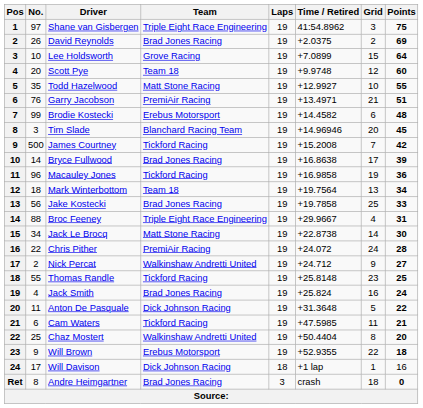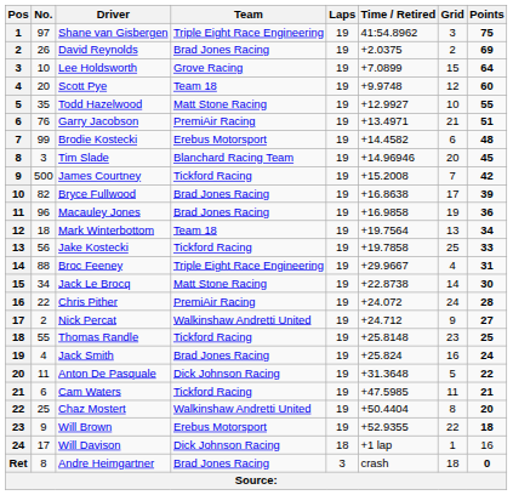 <table class="wikitable" style="font-size:90%;">
 <tr>
 <th>Pos</th>
 <th>No.</th>
 <th>Driver</th>
 <th>Team</th>
 <th>Laps</th>
 <th>Time / Retired</th>
 <th>Grid</th>
 <th>Points</th>
 </tr>
 <tr>
 <th>1</th>
 <td align="center">97</td>
 <td> <a href='#'>Shane van Gisbergen</a></td>
 <td><a href='#'>Triple Eight Race Engineering</a></td>
 <td align="center">19</td>
 <td>41:54.8962</td>
 <td align="center">3</td>
 <td align="center"><strong>75</strong></td>
 </tr>
 <tr>
 <th>2</th>
 <td align="center">26</td>
 <td> <a href='#'>David Reynolds</a></td>
 <td><a href='#'>Brad Jones Racing</a></td>
 <td align="center">19</td>
 <td>+2.0375</td>
 <td align="center">2</td>
 <td align="center"><strong>69</strong></td>
 </tr>
 <tr>
 <th>3</th>
 <td align="center">10</td>
 <td> <a href='#'>Lee Holdsworth</a></td>
 <td><a href='#'>Grove Racing</a></td>
 <td align="center">19</td>
 <td>+7.0899</td>
 <td align="center">15</td>
 <td align="center"><strong>64</strong></td>
 </tr>
 <tr>
 <th>4</th>
 <td align="center">20</td>
 <td> <a href='#'>Scott Pye</a></td>
 <td><a href='#'>Team 18</a></td>
 <td align="center">19</td>
 <td>+9.9748</td>
 <td align="center">12</td>
 <td align="center"><strong>60</strong></td>
 </tr>
 <tr>
 <th>5</th>
 <td align="center">35</td>
 <td> <a href='#'>Todd Hazelwood</a></td>
 <td><a href='#'>Matt Stone Racing</a></td>
 <td align="center">19</td>
 <td>+12.9927</td>
 <td align="center">10</td>
 <td align="center"><strong>55</strong></td>
 </tr>
 <tr>
 <th>6</th>
 <td align="center">76</td>
 <td> <a href='#'>Garry Jacobson</a></td>
 <td><a href='#'>PremiAir Racing</a></td>
 <td align="center">19</td>
 <td>+13.4971</td>
 <td align="center">21</td>
 <td align="center"><strong>51</strong></td>
 </tr>
 <tr>
 <th>7</th>
 <td align="center">99</td>
 <td> <a href='#'>Brodie Kostecki</a></td>
 <td><a href='#'>Erebus Motorsport</a></td>
 <td align="center">19</td>
 <td>+14.4582</td>
 <td align="center">6</td>
 <td align="center"><strong>48</strong></td>
 </tr>
 <tr>
 <th>8</th>
 <td align="center">3</td>
 <td> <a href='#'>Tim Slade</a></td>
 <td><a href='#'>Blanchard Racing Team</a></td>
 <td align="center">19</td>
 <td>+14.96946</td>
 <td align="center">20</td>
 <td align="center"><strong>45</strong></td>
 </tr>
 <tr>
 <th>9</th>
 <td align="center">500</td>
 <td> <a href='#'>James Courtney</a></td>
 <td><a href='#'>Tickford Racing</a></td>
 <td align="center">19</td>
 <td>+15.2008</td>
 <td align="center">7</td>
 <td align="center"><strong>42</strong></td>
 </tr>
 <tr>
 <th>10</th>
-<td align="center">14</td>
+<td align="center">82</td>
 <td> <a href='#'>Bryce Fullwood</a></td>
 <td><a href='#'>Brad Jones Racing</a></td>
 <td align="center">19</td>
 <td>+16.8638</td>
 <td align="center">17</td>
 <td align="center"><strong>39</strong></td>
 </tr>
 <tr>
 <th>11</th>
 <td align="center">96</td>
 <td> <a href='#'>Macauley Jones</a></td>
-<td><a href='#'>Tickford Racing</a></td>
+<td><a href='#'>Brad Jones Racing</a></td>
 <td align="center">19</td>
 <td>+16.9858</td>
 <td align="center">19</td>
 <td align="center"><strong>36</strong></td>
 </tr>
 <tr>
 <th>12</th>
 <td align="center">18</td>
 <td> <a href='#'>Mark Winterbottom</a></td>
 <td><a href='#'>Team 18</a></td>
 <td align="center">19</td>
 <td>+19.7564</td>
 <td align="center">13</td>
 <td align="center"><strong>34</strong></td>
 </tr>
 <tr>
 <th>13</th>
 <td align="center">56</td>
 <td> <a href='#'>Jake Kostecki</a></td>
-<td><a href='#'>Brad Jones Racing</a></td>
+<td><a href='#'>Tickford Racing</a></td>
 <td align="center">19</td>
 <td>+19.7858</td>
 <td align="center">25</td>
 <td align="center"><strong>33</strong></td>
 </tr>
 <tr>
 <th>14</th>
 <td align="center">88</td>
 <td> <a href='#'>Broc Feeney</a></td>
 <td><a href='#'>Triple Eight Race Engineering</a></td>
 <td align="center">19</td>
 <td>+29.9667</td>
 <td align="center">4</td>
 <td align="center"><strong>31</strong></td>
 </tr>
 <tr>
 <th>15</th>
 <td align="center">34</td>
 <td> <a href='#'>Jack Le Brocq</a></td>
 <td><a href='#'>Matt Stone Racing</a></td>
 <td align="center">19</td>
 <td>+22.8738</td>
 <td align="center">14</td>
 <td align="center"><strong>30</strong></td>
 </tr>
 <tr>
 <th>16</th>
 <td align="center">22</td>
 <td> <a href='#'>Chris Pither</a></td>
 <td><a href='#'>PremiAir Racing</a></td>
 <td align="center">19</td>
 <td>+24.072</td>
 <td align="center">24</td>
 <td align="center"><strong>28</strong></td>
 </tr>
 <tr>
 <th>17</th>
 <td align="center">2</td>
 <td> <a href='#'>Nick Percat</a></td>
 <td><a href='#'>Walkinshaw Andretti United</a></td>
 <td align="center">19</td>
 <td>+24.712</td>
 <td align="center">9</td>
 <td align="center"><strong>27</strong></td>
 </tr>
 <tr>
 <th>18</th>
 <td align="center">55</td>
 <td> <a href='#'>Thomas Randle</a></td>
 <td><a href='#'>Tickford Racing</a></td>
 <td align="center">19</td>
 <td>+25.8148</td>
 <td align="center">23</td>
 <td align="center"><strong>25</strong></td>
 </tr>
 <tr>
 <th>19</th>
 <td align="center">4</td>
 <td> <a href='#'>Jack Smith</a></td>
 <td><a href='#'>Brad Jones Racing</a></td>
 <td align="center">19</td>
 <td>+25.824</td>
 <td align="center">16</td>
 <td align="center"><strong>24</strong></td>
 </tr>
 <tr>
 <th>20</th>
 <td align="center">11</td>
 <td> <a href='#'>Anton De Pasquale</a></td>
 <td><a href='#'>Dick Johnson Racing</a></td>
 <td align="center">19</td>
 <td>+31.3648</td>
 <td align="center">5</td>
 <td align="center"><strong>22</strong></td>
 </tr>
 <tr>
 <th>21</th>
 <td align="center">6</td>
 <td> <a href='#'>Cam Waters</a></td>
 <td><a href='#'>Tickford Racing</a></td>
 <td align="center">19</td>
 <td>+47.5985</td>
 <td align="center">11</td>
 <td align="center"><strong>21</strong></td>
 </tr>
 <tr>
 <th>22</th>
 <td align="center">25</td>
 <td> <a href='#'>Chaz Mostert</a></td>
 <td><a href='#'>Walkinshaw Andretti United</a></td>
 <td align="center">19</td>
 <td>+50.4404</td>
 <td align="center">8</td>
 <td align="center"><strong>20</strong></td>
 </tr>
 <tr>
 <th>23</th>
 <td align="center">9</td>
 <td> <a href='#'>Will Brown</a></td>
 <td><a href='#'>Erebus Motorsport</a></td>
 <td align="center">19</td>
 <td>+52.9355</td>
 <td align="center">22</td>
 <td align="center"><strong>18</strong></td>
 </tr>
 <tr>
 <th>24</th>
 <td align="center">17</td>
 <td> <a href='#'>Will Davison</a></td>
 <td><a href='#'>Dick Johnson Racing</a></td>
 <td align="center">18</td>
 <td>+1 lap</td>
 <td align="center">1</td>
 <td align="center">16</td>
 </tr>
 <tr>
 <th>Ret</th>
 <td align="center">8</td>
 <td> <a href='#'>Andre Heimgartner</a></td>
 <td><a href='#'>Brad Jones Racing</a></td>
 <td align="center">3</td>
 <td>crash</td>
 <td align="center">18</td>
 <td align="center"><strong>0</strong></td>
 </tr>
 <tr>
 <th colspan=9>Source:</th>
 </tr>
 </table>
